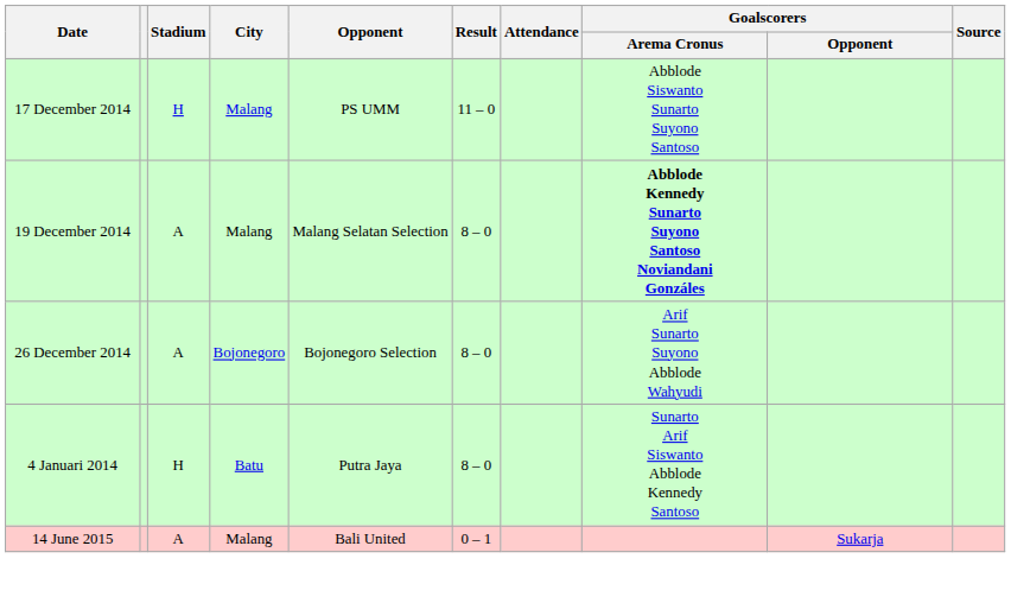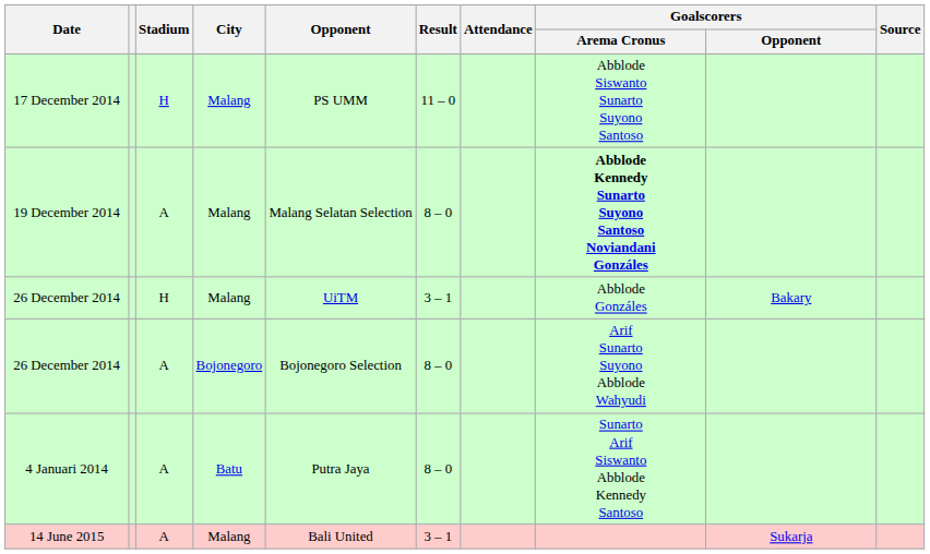 <table class="wikitable" Style="text-align: center;font-size:75%">
 <tr>
 <th rowspan="2" style="width:100px">Date</th>
 <th rowspan="2"></th>
 <th rowspan="2">Stadium</th>
 <th rowspan="2">City</th>
 <th rowspan="2">Opponent</th>
 <th rowspan="2">Result</th>
 <th rowspan="2">Attendance</th>
 <th colspan="2">Goalscorers</th>
 <th rowspan="2">Source</th>
 </tr>
 <tr>
 <th style="width:140px">Arema  Cronus</th>
 <th style="width:140px">Opponent</th>
 </tr>
 <tr style="background:#cfc">
 <td>17 December 2014</td>
 <td></td>
 <td><a href='#'>H</a></td>
 <td><a href='#'>Malang</a></td>
 <td>PS UMM</td>
 <td>11 – 0</td>
 <td></td>
 <td>Abblode <br><a href='#'>Siswanto</a> <br><a href='#'>Sunarto</a> <br><a href='#'>Suyono</a> <br><a href='#'>Santoso</a> </td>
 <td></td>
 <td></td>
 </tr>
 <tr style="background:#cfc">
 <td>19 December 2014</td>
 <td></td>
 <td>A</td>
 <td>Malang</td>
 <td>Malang Selatan Selection</td>
 <td>8 – 0</td>
 <td></td>
 <td><strong>Abblode <br>Kennedy <br><a href='#'>Sunarto</a> <br><a href='#'>Suyono</a> <br><a href='#'>Santoso</a> <br><a href='#'>Noviandani</a> <br><a href='#'>Gonzáles</a> </strong></td>
 <td></td>
 <td></td>
 </tr>
 <tr style="background:#cfc">
 <td>26 December 2014</td>
 <td></td>
+<td>H</td>
+<td>Malang</td>
+<td><a href='#'>UiTM</a></td>
+<td>3 – 1</td>
+<td></td>
+<td>Abblode <br><a href='#'>Gonzáles</a> </td>
+<td><a href='#'>Bakary</a> </td>
+<td></td>
+</tr>
+<tr style="background:#cfc">
+<td>26 December 2014</td>
+<td></td>
 <td>A</td>
 <td><a href='#'>Bojonegoro</a></td>
 <td>Bojonegoro Selection</td>
 <td>8 – 0</td>
 <td></td>
 <td><a href='#'>Arif</a> <br><a href='#'>Sunarto</a> <br><a href='#'>Suyono</a> <br>Abblode <br><a href='#'>Wahyudi</a> </td>
 <td></td>
 <td></td>
 </tr>
 <tr style="background:#cfc">
 <td>4 Januari 2014</td>
 <td></td>
-<td>H</td>
+<td>A</td>
 <td><a href='#'>Batu</a></td>
 <td>Putra Jaya</td>
 <td>8 – 0</td>
 <td></td>
 <td><a href='#'>Sunarto</a> <br><a href='#'>Arif</a> <br><a href='#'>Siswanto</a> <br>Abblode <br>Kennedy <br><a href='#'>Santoso</a> </td>
 <td></td>
 <td></td>
 </tr>
 <tr style="background:#fcc">
 <td>14 June 2015</td>
 <td></td>
 <td>A</td>
 <td>Malang</td>
 <td>Bali United</td>
-<td>0 – 1</td>
+<td>3 – 1</td>
 <td></td>
 <td></td>
 <td><a href='#'>Sukarja</a> </td>
 <td></td>
 </tr>
 </table>
